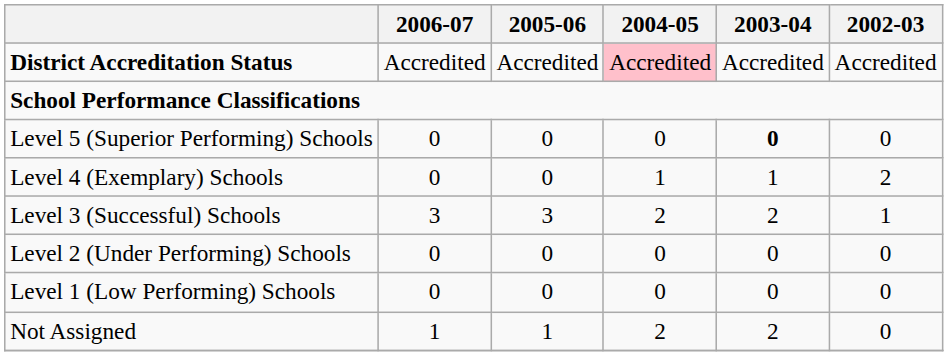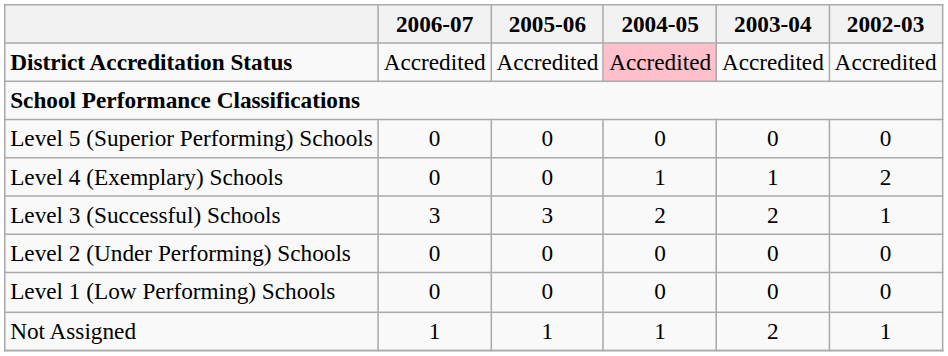 <table class="wikitable" style="font-size: 95%;">
 <tr>
 <th></th>
 <th>2006-07</th>
 <th>2005-06</th>
 <th>2004-05</th>
 <th>2003-04</th>
 <th>2002-03</th>
 </tr>
 <tr>
 <td align="left"><strong>District Accreditation Status</strong></td>
 <td align="center">Accredited</td>
 <td align="center">Accredited</td>
 <td align="center" style="background: pink;">Accredited</td>
 <td align="center">Accredited</td>
 <td align="center">Accredited</td>
 </tr>
 <tr>
 <td align="left" colspan="6"><strong>School Performance Classifications</strong></td>
 </tr>
 <tr>
 <td align="left">Level 5 (Superior Performing) Schools</td>
 <td align="center">0</td>
 <td align="center">0</td>
 <td align="center">0</td>
-<td align="center"><strong>0</strong></td>
+<td align="center">0</td>
 <td align="center">0</td>
 </tr>
 <tr>
 <td align="left">Level 4 (Exemplary) Schools</td>
 <td align="center">0</td>
 <td align="center">0</td>
 <td align="center">1</td>
 <td align="center">1</td>
 <td align="center">2</td>
 </tr>
 <tr>
 <td align="left">Level 3 (Successful) Schools</td>
 <td align="center">3</td>
 <td align="center">3</td>
 <td align="center">2</td>
 <td align="center">2</td>
 <td align="center">1</td>
 </tr>
 <tr>
 <td align="left">Level 2 (Under Performing) Schools</td>
 <td align="center">0</td>
 <td align="center">0</td>
 <td align="center">0</td>
 <td align="center">0</td>
 <td align="center">0</td>
 </tr>
 <tr>
 <td align="left">Level 1 (Low Performing) Schools</td>
 <td align="center">0</td>
 <td align="center">0</td>
 <td align="center">0</td>
 <td align="center">0</td>
 <td align="center">0</td>
 </tr>
 <tr>
 <td align="left">Not Assigned</td>
 <td align="center">1</td>
 <td align="center">1</td>
+<td align="center">1</td>
 <td align="center">2</td>
-<td align="center">2</td>
-<td align="center">0</td>
+<td align="center">1</td>
 </tr>
 <tr>
 </tr>
 </table>
